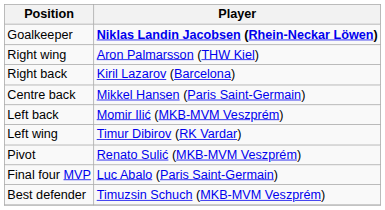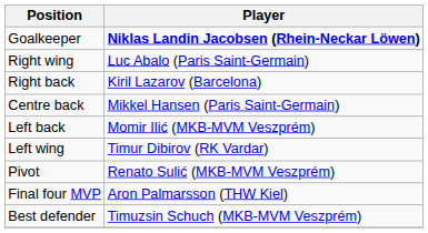 <table class="wikitable">
 <tr>
 <th>Position</th>
 <th>Player</th>
 </tr>
 <tr>
 <td>Goalkeeper</td>
 <td><strong> <a href='#'>Niklas Landin Jacobsen</a> (<a href='#'>Rhein-Neckar Löwen</a>)</strong></td>
 </tr>
 <tr>
 <td>Right wing</td>
-<td> <a href='#'>Aron Palmarsson</a> (<a href='#'>THW Kiel</a>)</td>
+<td> <a href='#'>Luc Abalo</a> (<a href='#'>Paris Saint-Germain</a>)</td>
 </tr>
 <tr>
 <td>Right back</td>
 <td> <a href='#'>Kiril Lazarov</a> (<a href='#'>Barcelona</a>)</td>
 </tr>
 <tr>
 <td>Centre back</td>
 <td> <a href='#'>Mikkel Hansen</a> (<a href='#'>Paris Saint-Germain</a>)</td>
 </tr>
 <tr>
 <td>Left back</td>
 <td> <a href='#'>Momir Ilić</a> (<a href='#'>MKB-MVM Veszprém</a>)</td>
 </tr>
 <tr>
 <td>Left wing</td>
 <td> <a href='#'>Timur Dibirov</a> (<a href='#'>RK Vardar</a>)</td>
 </tr>
 <tr>
 <td>Pivot</td>
 <td> <a href='#'>Renato Sulić</a> (<a href='#'>MKB-MVM Veszprém</a>)</td>
 </tr>
 <tr>
 <td>Final four <a href='#'>MVP</a></td>
-<td> <a href='#'>Luc Abalo</a> (<a href='#'>Paris Saint-Germain</a>)</td>
+<td> <a href='#'>Aron Palmarsson</a> (<a href='#'>THW Kiel</a>)</td>
 </tr>
 <tr>
 <td>Best defender</td>
 <td> <a href='#'>Timuzsin Schuch</a> (<a href='#'>MKB-MVM Veszprém</a>)</td>
 </tr>
 <tr>
 </tr>
 </table>
